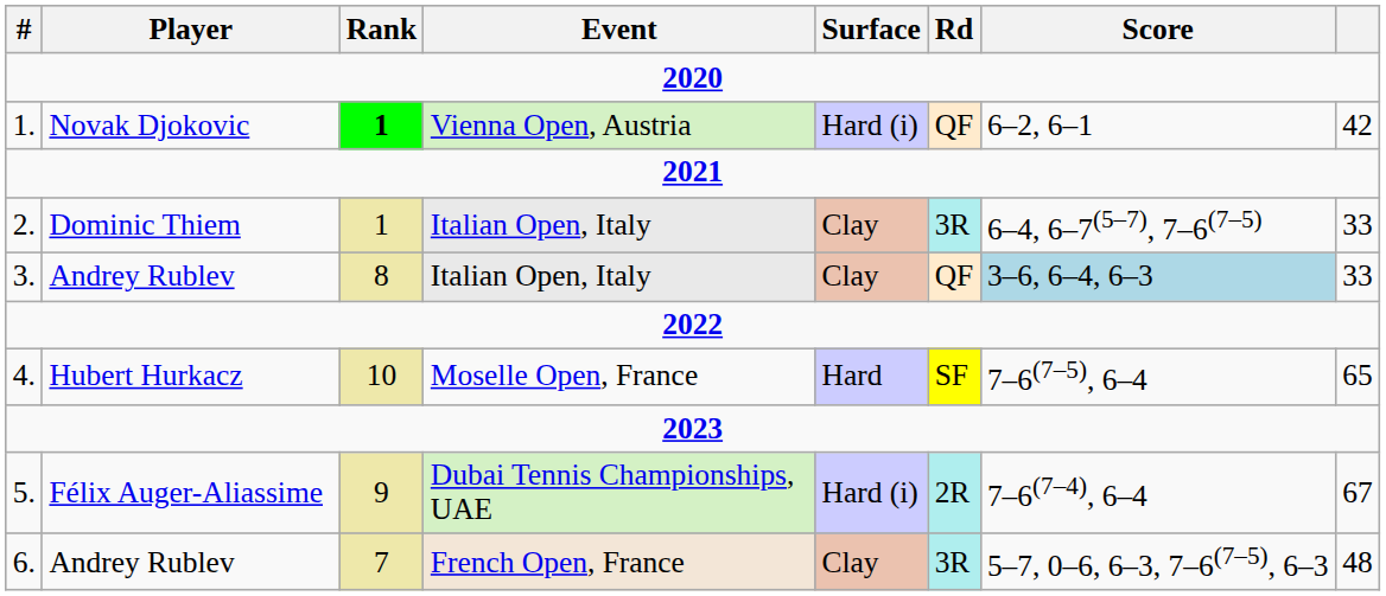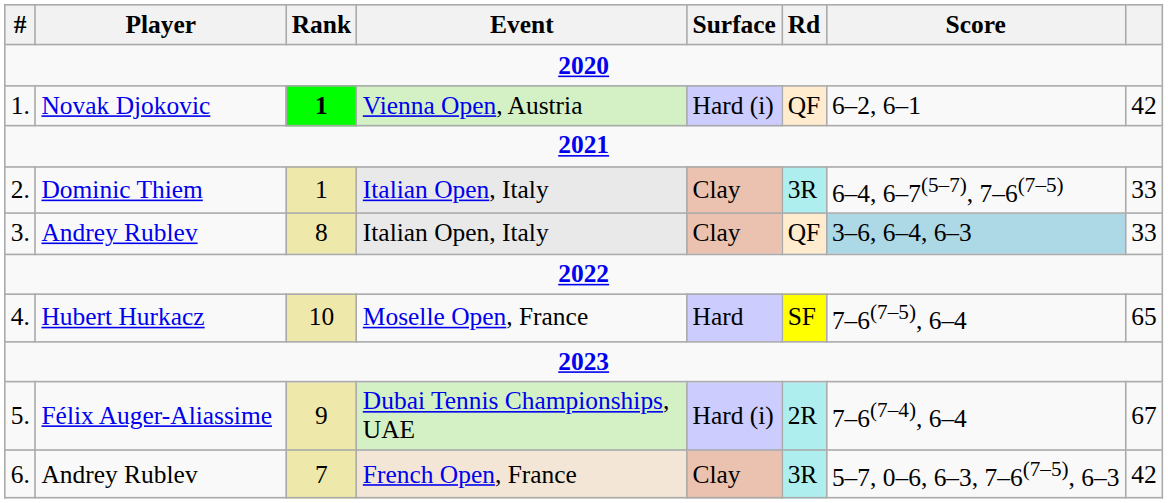 <table class="wikitable sortable">
 <tr>
 <th>#</th>
 <th width=150>Player</th>
 <th>Rank</th>
 <th width=200>Event</th>
 <th>Surface</th>
 <th>Rd</th>
 <th class="unsortable">Score</th>
 <th></th>
 </tr>
 <tr>
 <td colspan=8 style=text-align:center><strong><a href='#'>2020</a></strong></td>
 </tr>
 <tr>
 <td>1.</td>
 <td> <a href='#'>Novak Djokovic</a></td>
 <td bgcolor=lime align=center><strong>1</strong></td>
 <td bgcolor=d4f1c5><a href='#'>Vienna Open</a>, Austria</td>
 <td bgcolor=ccccff>Hard (i)</td>
 <td bgcolor=ffebcd>QF</td>
 <td>6–2, 6–1</td>
 <td align=center>42</td>
 </tr>
 <tr>
 <td colspan=8 style=text-align:center><strong><a href='#'>2021</a></strong></td>
 </tr>
 <tr>
 <td>2.</td>
 <td> <a href='#'>Dominic Thiem</a></td>
 <td bgcolor=eee8aa align=center>1</td>
 <td bgcolor=e9e9e9><a href='#'>Italian Open</a>, Italy</td>
 <td bgcolor=ebc2af>Clay</td>
 <td bgcolor=afeeee>3R</td>
 <td>6–4, 6–7<sup>(5–7)</sup>, 7–6<sup>(7–5)</sup></td>
 <td style=text-align:center>33</td>
 </tr>
 <tr>
 <td>3.</td>
 <td> <a href='#'>Andrey Rublev</a></td>
 <td bgcolor=eee8aa align=center>8</td>
 <td bgcolor=e9e9e9>Italian Open, Italy</td>
 <td bgcolor=ebc2af>Clay</td>
 <td bgcolor=ffebcd>QF</td>
 <td style="background: lightblue;">3–6, 6–4, 6–3</td>
 <td style=text-align:center>33</td>
 </tr>
 <tr>
 <td colspan=8 style=text-align:center><strong><a href='#'>2022</a></strong></td>
 </tr>
 <tr>
 <td>4.</td>
 <td> <a href='#'>Hubert Hurkacz</a></td>
 <td bgcolor=eee8aa align=center>10</td>
 <td><a href='#'>Moselle Open</a>, France</td>
 <td bgcolor=ccccff>Hard</td>
 <td bgcolor=yellow>SF</td>
 <td>7–6<sup>(7–5)</sup>, 6–4</td>
 <td style=text-align:center>65</td>
 </tr>
 <tr>
 <td colspan=8 style=text-align:center><strong><a href='#'>2023</a></strong></td>
 </tr>
 <tr>
 <td>5.</td>
 <td> <a href='#'>Félix Auger-Aliassime</a></td>
 <td bgcolor=eee8aa align=center>9</td>
 <td bgcolor=d4f1c5><a href='#'>Dubai Tennis Championships</a>, UAE</td>
 <td bgcolor=ccccff>Hard (i)</td>
 <td bgcolor=afeeee>2R</td>
 <td>7–6<sup>(7–4)</sup>, 6–4</td>
 <td align=center>67</td>
 </tr>
 <tr>
 <td>6.</td>
 <td> Andrey Rublev</td>
 <td bgcolor=eee8aa align=center>7</td>
 <td bgcolor=f3e6d7><a href='#'>French Open</a>, France</td>
 <td bgcolor=ebc2af>Clay</td>
 <td bgcolor=afeeee>3R</td>
 <td>5–7, 0–6, 6–3, 7–6<sup>(7–5)</sup>, 6–3</td>
-<td align=center>48</td>
+<td align=center>42</td>
 </tr>
 </table>
